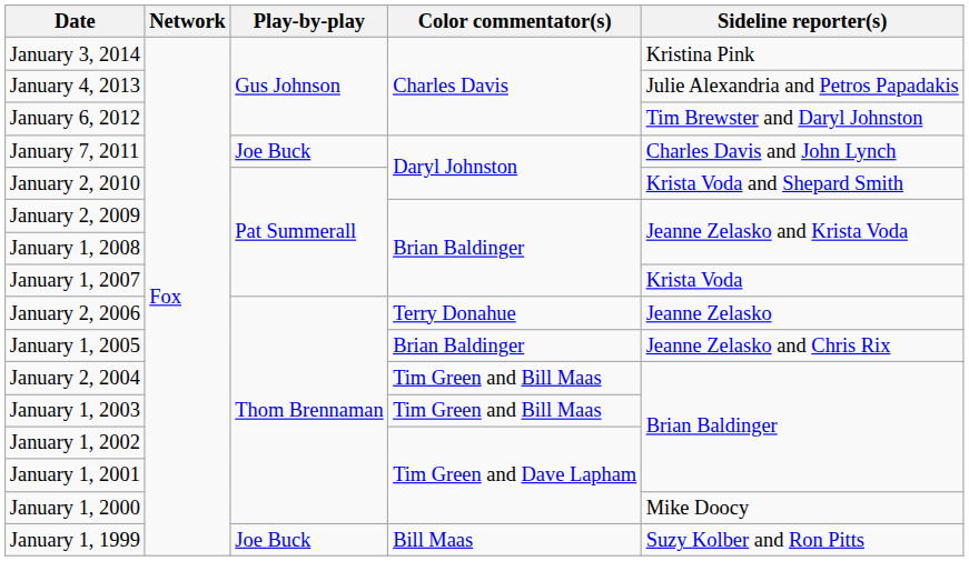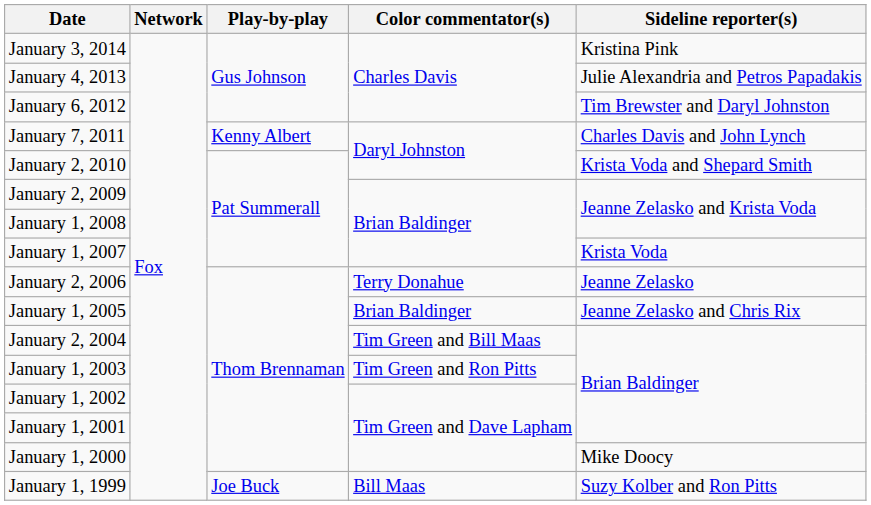 <table class="wikitable">
 <tr>
 <th>Date</th>
 <th>Network</th>
 <th>Play-by-play</th>
 <th>Color commentator(s)</th>
 <th>Sideline reporter(s)</th>
 </tr>
 <tr>
 <td>January 3, 2014</td>
 <td rowspan=16><a href='#'>Fox</a></td>
 <td rowspan=3><a href='#'>Gus Johnson</a></td>
 <td rowspan=3><a href='#'>Charles Davis</a></td>
 <td>Kristina Pink</td>
 </tr>
 <tr>
 <td>January 4, 2013</td>
 <td>Julie Alexandria and <a href='#'>Petros Papadakis</a></td>
 </tr>
 <tr>
 <td>January 6, 2012</td>
 <td><a href='#'>Tim Brewster</a> and <a href='#'>Daryl Johnston</a></td>
 </tr>
 <tr>
 <td>January 7, 2011</td>
-<td><a href='#'>Joe Buck</a></td>
+<td><a href='#'>Kenny Albert</a></td>
 <td rowspan=2><a href='#'>Daryl Johnston</a></td>
 <td><a href='#'>Charles Davis</a> and <a href='#'>John Lynch</a></td>
 </tr>
 <tr>
 <td>January 2, 2010</td>
 <td rowspan=4><a href='#'>Pat Summerall</a></td>
 <td><a href='#'>Krista Voda</a> and <a href='#'>Shepard Smith</a></td>
 </tr>
 <tr>
 <td>January 2, 2009</td>
 <td rowspan=3><a href='#'>Brian Baldinger</a></td>
 <td rowspan=2><a href='#'>Jeanne Zelasko</a> and <a href='#'>Krista Voda</a></td>
 </tr>
 <tr>
 <td>January 1, 2008</td>
 </tr>
 <tr>
 <td>January 1, 2007</td>
 <td><a href='#'>Krista Voda</a></td>
 </tr>
 <tr>
 <td>January 2, 2006</td>
 <td rowspan=7><a href='#'>Thom Brennaman</a></td>
 <td><a href='#'>Terry Donahue</a></td>
 <td><a href='#'>Jeanne Zelasko</a></td>
 </tr>
 <tr>
 <td>January 1, 2005</td>
 <td><a href='#'>Brian Baldinger</a></td>
 <td><a href='#'>Jeanne Zelasko</a> and <a href='#'>Chris Rix</a></td>
 </tr>
 <tr>
 <td>January 2, 2004</td>
 <td><a href='#'>Tim Green</a> and <a href='#'>Bill Maas</a></td>
 <td rowspan=4><a href='#'>Brian Baldinger</a></td>
 </tr>
 <tr>
 <td>January 1, 2003</td>
-<td><a href='#'>Tim Green</a> and <a href='#'>Bill Maas</a></td>
+<td><a href='#'>Tim Green</a> and <a href='#'>Ron Pitts</a></td>
 </tr>
 <tr>
 <td>January 1, 2002</td>
 <td rowspan=3><a href='#'>Tim Green</a> and <a href='#'>Dave Lapham</a></td>
 </tr>
 <tr>
 <td>January 1, 2001</td>
 </tr>
 <tr>
 <td>January 1, 2000</td>
 <td>Mike Doocy</td>
 </tr>
 <tr>
 <td>January 1, 1999</td>
 <td><a href='#'>Joe Buck</a></td>
 <td><a href='#'>Bill Maas</a></td>
 <td><a href='#'>Suzy Kolber</a> and <a href='#'>Ron Pitts</a></td>
 </tr>
 </table>
